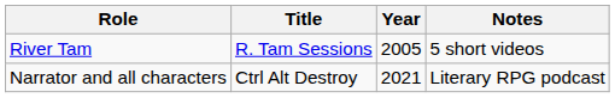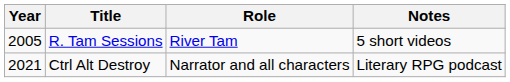 <table class="wikitable sortable" style="font-size: 100%">
 <tr>
+<th>Year</th>
+<th>Title</th>
 <th>Role</th>
-<th>Title</th>
-<th>Year</th>
 <th class="unsortable">Notes</th>
 </tr>
 <tr>
+<td>2005</td>
+<td><a href='#'>R. Tam Sessions</a></td>
 <td><a href='#'>River Tam</a></td>
-<td><a href='#'>R. Tam Sessions</a></td>
-<td>2005</td>
 <td>5 short videos</td>
 </tr>
 <tr>
+<td>2021</td>
+<td>Ctrl Alt Destroy</td>
 <td>Narrator and all characters</td>
-<td>Ctrl Alt Destroy</td>
-<td>2021</td>
 <td>Literary RPG podcast</td>
 </tr>
 </table>
